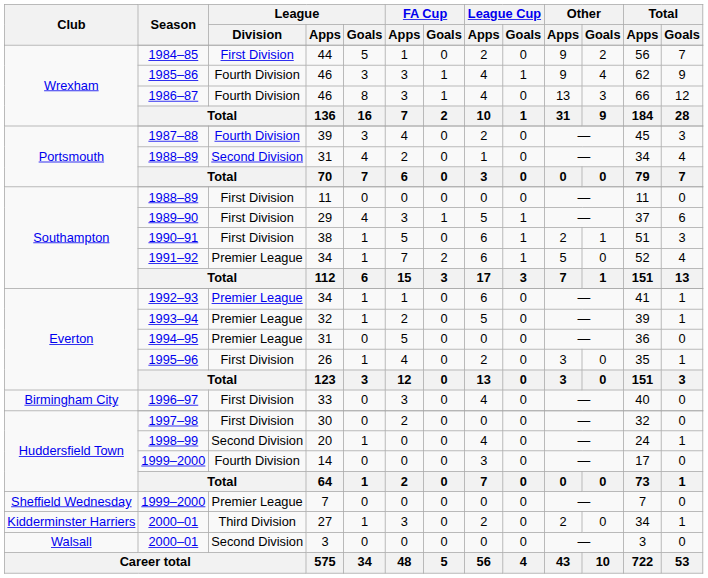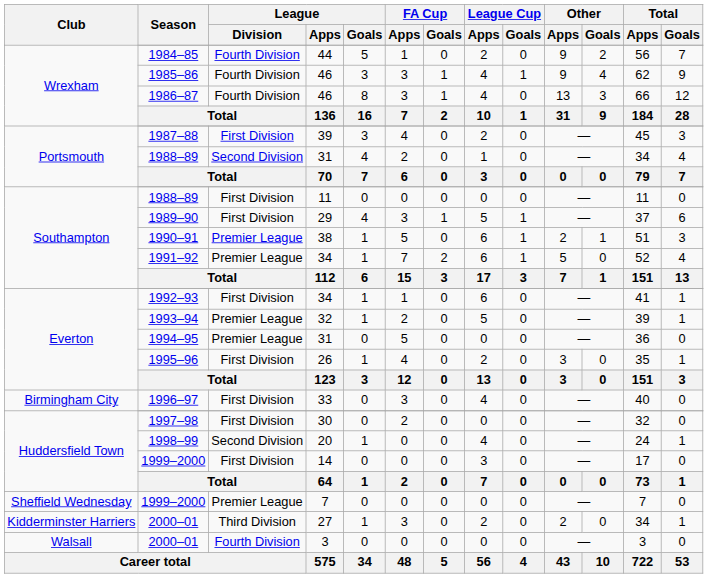 <table class=wikitable style=text-align:center>
 <tr>
 <th rowspan=2>Club</th>
 <th rowspan=2>Season</th>
 <th colspan=3>League</th>
 <th colspan=2><a href='#'>FA Cup</a></th>
 <th colspan=2><a href='#'>League Cup</a></th>
 <th colspan=2>Other</th>
 <th colspan=2>Total</th>
 </tr>
 <tr>
 <th>Division</th>
 <th>Apps</th>
 <th>Goals</th>
 <th>Apps</th>
 <th>Goals</th>
 <th>Apps</th>
 <th>Goals</th>
 <th>Apps</th>
 <th>Goals</th>
 <th>Apps</th>
 <th>Goals</th>
 </tr>
 <tr>
 <td rowspan=5><a href='#'>Wrexham</a></td>
 </tr>
 <tr>
 <td><a href='#'>1984–85</a></td>
-<td><a href='#'>First Division</a></td>
+<td><a href='#'>Fourth Division</a></td>
 <td>44</td>
 <td>5</td>
 <td>1</td>
 <td>0</td>
 <td>2</td>
 <td>0</td>
 <td>9</td>
 <td>2</td>
 <td>56</td>
 <td>7</td>
 </tr>
 <tr>
 <td><a href='#'>1985–86</a></td>
 <td>Fourth Division</td>
 <td>46</td>
 <td>3</td>
 <td>3</td>
 <td>1</td>
 <td>4</td>
 <td>1</td>
 <td>9</td>
 <td>4</td>
 <td>62</td>
 <td>9</td>
 </tr>
 <tr>
 <td><a href='#'>1986–87</a></td>
 <td>Fourth Division</td>
 <td>46</td>
 <td>8</td>
 <td>3</td>
 <td>1</td>
 <td>4</td>
 <td>0</td>
 <td>13</td>
 <td>3</td>
 <td>66</td>
 <td>12</td>
 </tr>
 <tr>
 <th colspan=2>Total</th>
 <th>136</th>
 <th>16</th>
 <th>7</th>
 <th>2</th>
 <th>10</th>
 <th>1</th>
 <th>31</th>
 <th>9</th>
 <th>184</th>
 <th>28</th>
 </tr>
 <tr>
 <td rowspan=4><a href='#'>Portsmouth</a></td>
 </tr>
 <tr>
 <td><a href='#'>1987–88</a></td>
-<td><a href='#'>Fourth Division</a></td>
+<td><a href='#'>First Division</a></td>
 <td>39</td>
 <td>3</td>
 <td>4</td>
 <td>0</td>
 <td>2</td>
 <td>0</td>
 <td colspan=2>—</td>
 <td>45</td>
 <td>3</td>
 </tr>
 <tr>
 <td><a href='#'>1988–89</a></td>
 <td><a href='#'>Second Division</a></td>
 <td>31</td>
 <td>4</td>
 <td>2</td>
 <td>0</td>
 <td>1</td>
 <td>0</td>
 <td colspan=2>—</td>
 <td>34</td>
 <td>4</td>
 </tr>
 <tr>
 <th colspan=2>Total</th>
 <th>70</th>
 <th>7</th>
 <th>6</th>
 <th>0</th>
 <th>3</th>
 <th>0</th>
 <th>0</th>
 <th>0</th>
 <th>79</th>
 <th>7</th>
 </tr>
 <tr>
 <td rowspan=6><a href='#'>Southampton</a></td>
 </tr>
 <tr>
 <td><a href='#'>1988–89</a></td>
 <td>First Division</td>
 <td>11</td>
 <td>0</td>
 <td>0</td>
 <td>0</td>
 <td>0</td>
 <td>0</td>
 <td colspan=2>—</td>
 <td>11</td>
 <td>0</td>
 </tr>
 <tr>
 <td><a href='#'>1989–90</a></td>
 <td>First Division</td>
 <td>29</td>
 <td>4</td>
 <td>3</td>
 <td>1</td>
 <td>5</td>
 <td>1</td>
 <td colspan=2>—</td>
 <td>37</td>
 <td>6</td>
 </tr>
 <tr>
 <td><a href='#'>1990–91</a></td>
-<td>First Division</td>
+<td><a href='#'>Premier League</a></td>
 <td>38</td>
 <td>1</td>
 <td>5</td>
 <td>0</td>
 <td>6</td>
 <td>1</td>
 <td>2</td>
 <td>1</td>
 <td>51</td>
 <td>3</td>
 </tr>
 <tr>
 <td><a href='#'>1991–92</a></td>
 <td>Premier League</td>
 <td>34</td>
 <td>1</td>
 <td>7</td>
 <td>2</td>
 <td>6</td>
 <td>1</td>
 <td>5</td>
 <td>0</td>
 <td>52</td>
 <td>4</td>
 </tr>
 <tr>
 <th colspan=2>Total</th>
 <th>112</th>
 <th>6</th>
 <th>15</th>
 <th>3</th>
 <th>17</th>
 <th>3</th>
 <th>7</th>
 <th>1</th>
 <th>151</th>
 <th>13</th>
 </tr>
 <tr>
 <td rowspan=6><a href='#'>Everton</a></td>
 </tr>
 <tr>
 <td><a href='#'>1992–93</a></td>
-<td><a href='#'>Premier League</a></td>
+<td>First Division</td>
 <td>34</td>
 <td>1</td>
 <td>1</td>
 <td>0</td>
 <td>6</td>
 <td>0</td>
 <td colspan=2>—</td>
 <td>41</td>
 <td>1</td>
 </tr>
 <tr>
 <td><a href='#'>1993–94</a></td>
 <td>Premier League</td>
 <td>32</td>
 <td>1</td>
 <td>2</td>
 <td>0</td>
 <td>5</td>
 <td>0</td>
 <td colspan=2>—</td>
 <td>39</td>
 <td>1</td>
 </tr>
 <tr>
 <td><a href='#'>1994–95</a></td>
 <td>Premier League</td>
 <td>31</td>
 <td>0</td>
 <td>5</td>
 <td>0</td>
 <td>0</td>
 <td>0</td>
 <td colspan=2>—</td>
 <td>36</td>
 <td>0</td>
 </tr>
 <tr>
 <td><a href='#'>1995–96</a></td>
 <td>First Division</td>
 <td>26</td>
 <td>1</td>
 <td>4</td>
 <td>0</td>
 <td>2</td>
 <td>0</td>
 <td>3</td>
 <td>0</td>
 <td>35</td>
 <td>1</td>
 </tr>
 <tr>
 <th colspan=2>Total</th>
 <th>123</th>
 <th>3</th>
 <th>12</th>
 <th>0</th>
 <th>13</th>
 <th>0</th>
 <th>3</th>
 <th>0</th>
 <th>151</th>
 <th>3</th>
 </tr>
 <tr>
 <td><a href='#'>Birmingham City</a></td>
 <td><a href='#'>1996–97</a></td>
 <td>First Division</td>
 <td>33</td>
 <td>0</td>
 <td>3</td>
 <td>0</td>
 <td>4</td>
 <td>0</td>
 <td colspan=2>—</td>
 <td>40</td>
 <td>0</td>
 </tr>
 <tr>
 <td rowspan=5><a href='#'>Huddersfield Town</a></td>
 </tr>
 <tr>
 <td><a href='#'>1997–98</a></td>
 <td>First Division</td>
 <td>30</td>
 <td>0</td>
 <td>2</td>
 <td>0</td>
 <td>0</td>
 <td>0</td>
 <td colspan=2>—</td>
 <td>32</td>
 <td>0</td>
 </tr>
 <tr>
 <td><a href='#'>1998–99</a></td>
 <td>Second Division</td>
 <td>20</td>
 <td>1</td>
 <td>0</td>
 <td>0</td>
 <td>4</td>
 <td>0</td>
 <td colspan=2>—</td>
 <td>24</td>
 <td>1</td>
 </tr>
 <tr>
 <td><a href='#'>1999–2000</a></td>
-<td>Fourth Division</td>
+<td>First Division</td>
 <td>14</td>
 <td>0</td>
 <td>0</td>
 <td>0</td>
 <td>3</td>
 <td>0</td>
 <td colspan=2>—</td>
 <td>17</td>
 <td>0</td>
 </tr>
 <tr>
 <th colspan=2>Total</th>
 <th>64</th>
 <th>1</th>
 <th>2</th>
 <th>0</th>
 <th>7</th>
 <th>0</th>
 <th>0</th>
 <th>0</th>
 <th>73</th>
 <th>1</th>
 </tr>
 <tr>
 <td><a href='#'>Sheffield Wednesday</a></td>
 <td><a href='#'>1999–2000</a></td>
 <td>Premier League</td>
 <td>7</td>
 <td>0</td>
 <td>0</td>
 <td>0</td>
 <td>0</td>
 <td>0</td>
 <td colspan=2>—</td>
 <td>7</td>
 <td>0</td>
 </tr>
 <tr>
 <td><a href='#'>Kidderminster Harriers</a></td>
 <td><a href='#'>2000–01</a></td>
 <td>Third Division</td>
 <td>27</td>
 <td>1</td>
 <td>3</td>
 <td>0</td>
 <td>2</td>
 <td>0</td>
 <td>2</td>
 <td>0</td>
 <td>34</td>
 <td>1</td>
 </tr>
 <tr>
 <td><a href='#'>Walsall</a></td>
 <td><a href='#'>2000–01</a></td>
-<td>Second Division</td>
+<td><a href='#'>Fourth Division</a></td>
 <td>3</td>
 <td>0</td>
 <td>0</td>
 <td>0</td>
 <td>0</td>
 <td>0</td>
 <td colspan=2>—</td>
 <td>3</td>
 <td>0</td>
 </tr>
 <tr>
 <th colspan=3>Career total</th>
 <th>575</th>
 <th>34</th>
 <th>48</th>
 <th>5</th>
 <th>56</th>
 <th>4</th>
 <th>43</th>
 <th>10</th>
 <th>722</th>
 <th>53</th>
 </tr>
 </table>
